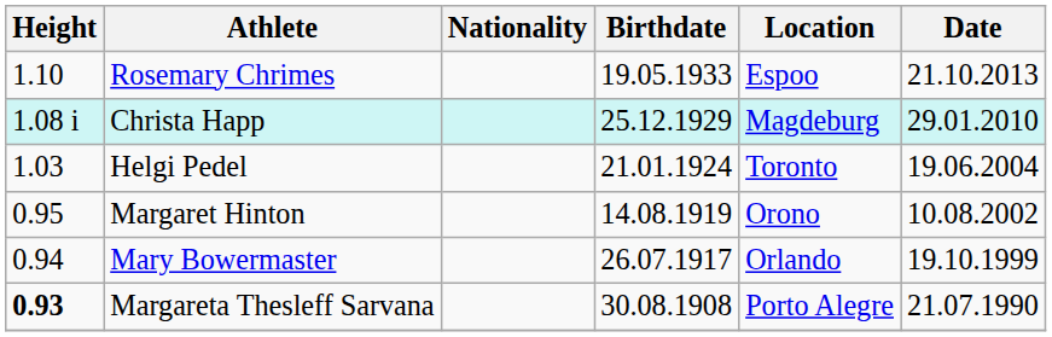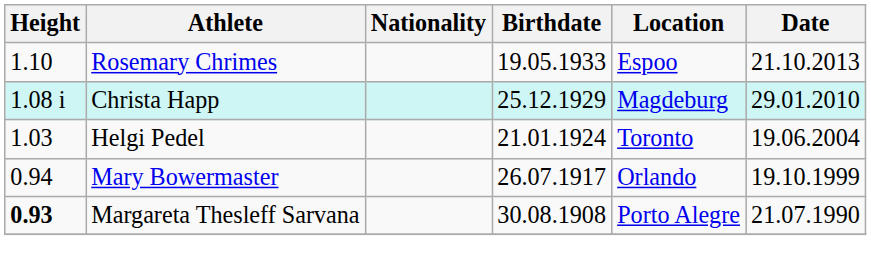 <table class="wikitable">
 <tr>
 <th>Height</th>
 <th>Athlete</th>
 <th>Nationality</th>
 <th>Birthdate</th>
 <th>Location</th>
 <th>Date</th>
 </tr>
 <tr>
 <td>1.10</td>
 <td><a href='#'>Rosemary Chrimes</a></td>
 <td></td>
 <td>19.05.1933</td>
 <td><a href='#'>Espoo</a></td>
 <td>21.10.2013</td>
 </tr>
 <tr bgcolor=#CEF6F5>
 <td>1.08 i</td>
 <td>Christa Happ</td>
 <td></td>
 <td>25.12.1929</td>
 <td><a href='#'>Magdeburg</a></td>
 <td>29.01.2010</td>
 </tr>
 <tr>
 <td>1.03</td>
 <td>Helgi Pedel</td>
 <td></td>
 <td>21.01.1924</td>
 <td><a href='#'>Toronto</a></td>
 <td>19.06.2004</td>
 </tr>
 <tr>
-<td>0.95</td>
-<td>Margaret Hinton</td>
-<td></td>
-<td>14.08.1919</td>
-<td><a href='#'>Orono</a></td>
-<td>10.08.2002</td>
-</tr>
-<tr>
 <td>0.94</td>
 <td><a href='#'>Mary Bowermaster</a></td>
 <td></td>
 <td>26.07.1917</td>
 <td><a href='#'>Orlando</a></td>
 <td>19.10.1999</td>
 </tr>
 <tr>
 <td><strong>0.93</strong></td>
 <td>Margareta Thesleff Sarvana</td>
 <td></td>
 <td>30.08.1908</td>
 <td><a href='#'>Porto Alegre</a></td>
 <td>21.07.1990</td>
 </tr>
 <tr>
 </tr>
 </table>
